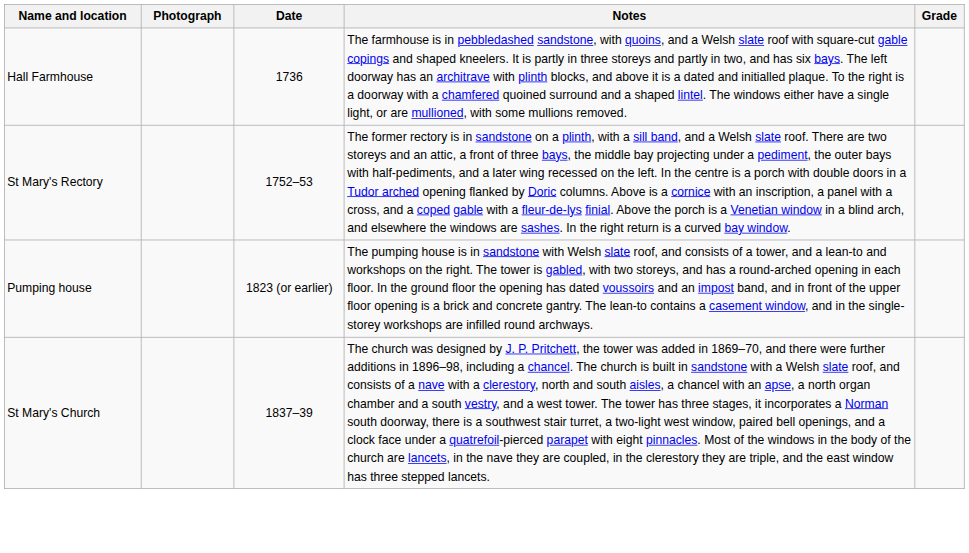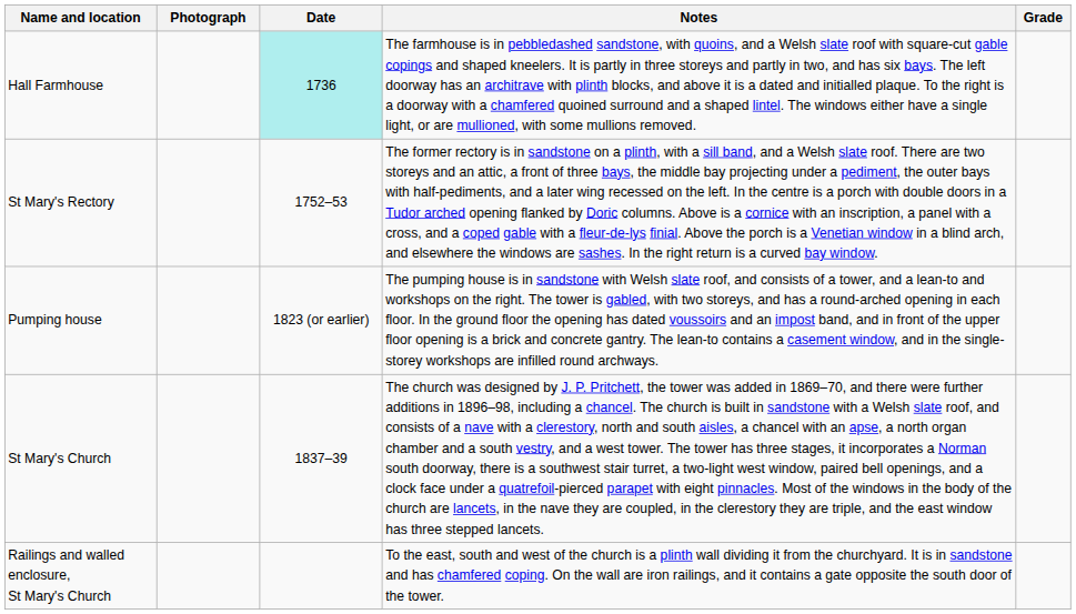 <table class="wikitable sortable plainrowheaders" style="width:100%; border:0; text-align:left; line-height:150%;">
 <tr>
 <th scope="col"  style="width:150px">Name and location</th>
 <th scope="col"  style="width:100px" class="unsortable">Photograph</th>
 <th scope="col"  style="width:120px">Date</th>
 <th scope="col"  style="width:650px" class="unsortable">Notes</th>
 <th scope="col"  style="width:50px">Grade</th>
 </tr>
 <tr>
 <td>Hall Farmhouse<br><small></small></td>
 <td></td>
-<td align="center">1736</td>
+<td align="center" style="background: paleturquoise;">1736</td>
 <td>The farmhouse is in <a href='#'>pebbledashed</a> <a href='#'>sandstone</a>, with <a href='#'>quoins</a>, and a Welsh <a href='#'>slate</a> roof with square-cut <a href='#'>gable</a> <a href='#'>copings</a> and shaped kneelers.  It is partly in three storeys and partly in two, and has six <a href='#'>bays</a>.  The left doorway has an <a href='#'>architrave</a> with <a href='#'>plinth</a> blocks, and above it is a dated and initialled plaque.  To the right is a doorway with a <a href='#'>chamfered</a> quoined surround and a shaped <a href='#'>lintel</a>.  The windows either have a single light, or are <a href='#'>mullioned</a>, with some mullions removed.</td>
 <td align="center" ></td>
 </tr>
 <tr>
 <td>St Mary's Rectory<br><small></small></td>
 <td></td>
 <td align="center">1752–53</td>
 <td>The former rectory is in <a href='#'>sandstone</a> on a <a href='#'>plinth</a>, with a <a href='#'>sill band</a>, and a Welsh <a href='#'>slate</a> roof.  There are two storeys and an attic, a front of three <a href='#'>bays</a>, the middle bay projecting under a <a href='#'>pediment</a>, the outer bays with half-pediments, and a later wing recessed on the left.  In the centre is a porch with double doors in a <a href='#'>Tudor arched</a> opening flanked by <a href='#'>Doric</a> columns.  Above is a <a href='#'>cornice</a> with an inscription, a panel with a cross, and a <a href='#'>coped</a> <a href='#'>gable</a> with a <a href='#'>fleur-de-lys</a> <a href='#'>finial</a>.  Above the porch is a <a href='#'>Venetian window</a> in a blind arch, and elsewhere the windows are <a href='#'>sashes</a>.  In the right return is a curved <a href='#'>bay window</a>.</td>
 <td align="center" ></td>
 </tr>
 <tr>
 <td>Pumping house<br><small></small></td>
 <td></td>
 <td align="center">1823 (or earlier)</td>
 <td>The pumping house is in <a href='#'>sandstone</a> with  Welsh <a href='#'>slate</a> roof, and consists of a tower, and a lean-to and workshops on the right.  The tower is <a href='#'>gabled</a>, with two storeys, and has a round-arched opening in each floor.  In the ground floor the opening has dated <a href='#'>voussoirs</a> and an <a href='#'>impost</a> band, and in front of the upper floor opening is a brick and concrete gantry.  The lean-to contains a <a href='#'>casement window</a>, and in the single-storey workshops are infilled round archways.</td>
 <td align="center" ></td>
 </tr>
 <tr>
 <td>St Mary's Church<br><small></small></td>
 <td></td>
 <td align="center">1837–39</td>
 <td>The church was designed by <a href='#'>J. P. Pritchett</a>, the tower was added in 1869–70, and there were further additions in 1896–98, including a <a href='#'>chancel</a>.  The church is built in <a href='#'>sandstone</a> with a Welsh <a href='#'>slate</a> roof, and consists of a <a href='#'>nave</a> with a <a href='#'>clerestory</a>, north and south <a href='#'>aisles</a>, a chancel with an <a href='#'>apse</a>, a north organ chamber and a south <a href='#'>vestry</a>, and a west tower.  The tower has three stages, it incorporates a <a href='#'>Norman</a> south doorway, there is a southwest stair turret, a two-light west window, paired bell openings, and a clock face under a <a href='#'>quatrefoil</a>-pierced <a href='#'>parapet</a> with eight <a href='#'>pinnacles</a>.  Most of the windows in the body of the church are <a href='#'>lancets</a>, in the nave they are coupled, in the clerestory they are triple, and the east window has three stepped lancets.</td>
 <td align="center" ></td>
 </tr>
 <tr>
+<td>Railings and walled enclosure,<br>St Mary's Church<br><small></small></td>
+<td></td>
+<td align="center"></td>
+<td>To the east, south and west of the church is a <a href='#'>plinth</a> wall dividing it from the churchyard.  It is in <a href='#'>sandstone</a> and has <a href='#'>chamfered</a> <a href='#'>coping</a>.  On the wall are iron railings, and it contains a gate opposite the south door of the tower.</td>
+<td align="center" ></td>
+</tr>
+<tr>
 </tr>
 </table>
